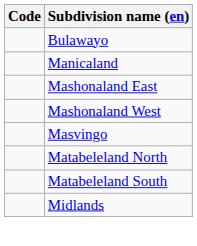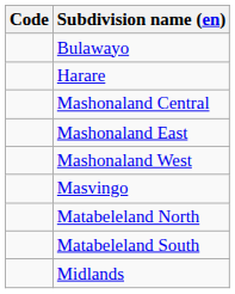 <table class="wikitable sortable">
 <tr>
 <th>Code</th>
 <th>Subdivision name (<a href='#'>en</a>)</th>
 </tr>
 <tr>
 <td></td>
 <td><a href='#'>Bulawayo</a></td>
 </tr>
 <tr>
 <td></td>
-<td><a href='#'>Manicaland</a></td>
+<td><a href='#'>Harare</a></td>
+</tr>
+<tr>
+<td></td>
+<td><a href='#'>Mashonaland Central</a></td>
 </tr>
 <tr>
 <td></td>
 <td><a href='#'>Mashonaland East</a></td>
 </tr>
 <tr>
 <td></td>
 <td><a href='#'>Mashonaland West</a></td>
 </tr>
 <tr>
 <td></td>
 <td><a href='#'>Masvingo</a></td>
 </tr>
 <tr>
 <td></td>
 <td><a href='#'>Matabeleland North</a></td>
 </tr>
 <tr>
 <td></td>
 <td><a href='#'>Matabeleland South</a></td>
 </tr>
 <tr>
 <td></td>
 <td><a href='#'>Midlands</a></td>
 </tr>
 </table>
